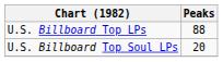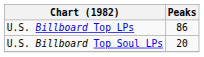 <table class="wikitable">
 <tr>
 <th>Chart (1982)</th>
 <th>Peaks<br></th>
 </tr>
 <tr>
 <td>U.S. <a href='#'><em>Billboard</em> Top LPs</a></td>
-<td align="center">88</td>
+<td align="center">86</td>
 </tr>
 <tr>
 <td>U.S. <em>Billboard</em> <a href='#'>Top Soul LPs</a></td>
 <td align="center">20</td>
 </tr>
 <tr>
 </tr>
 </table>
